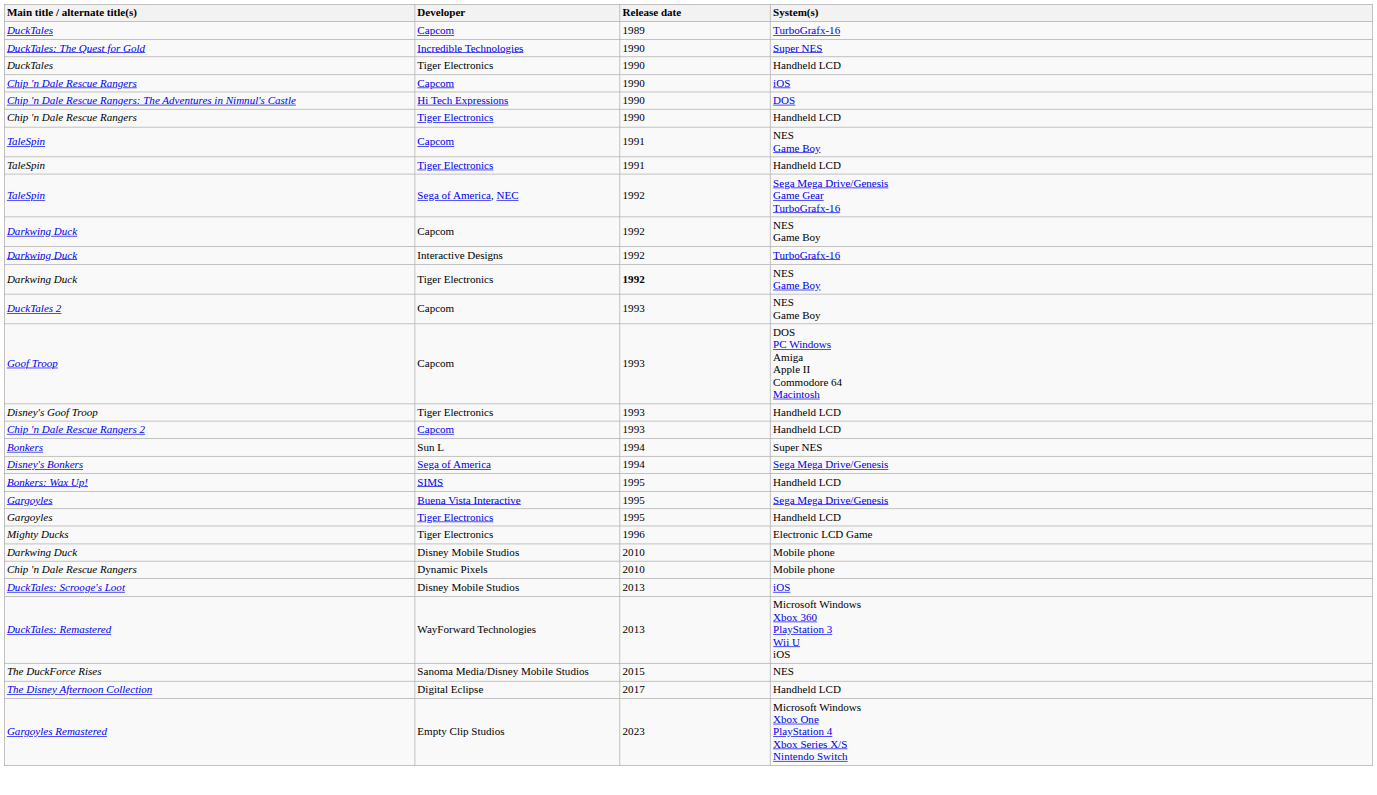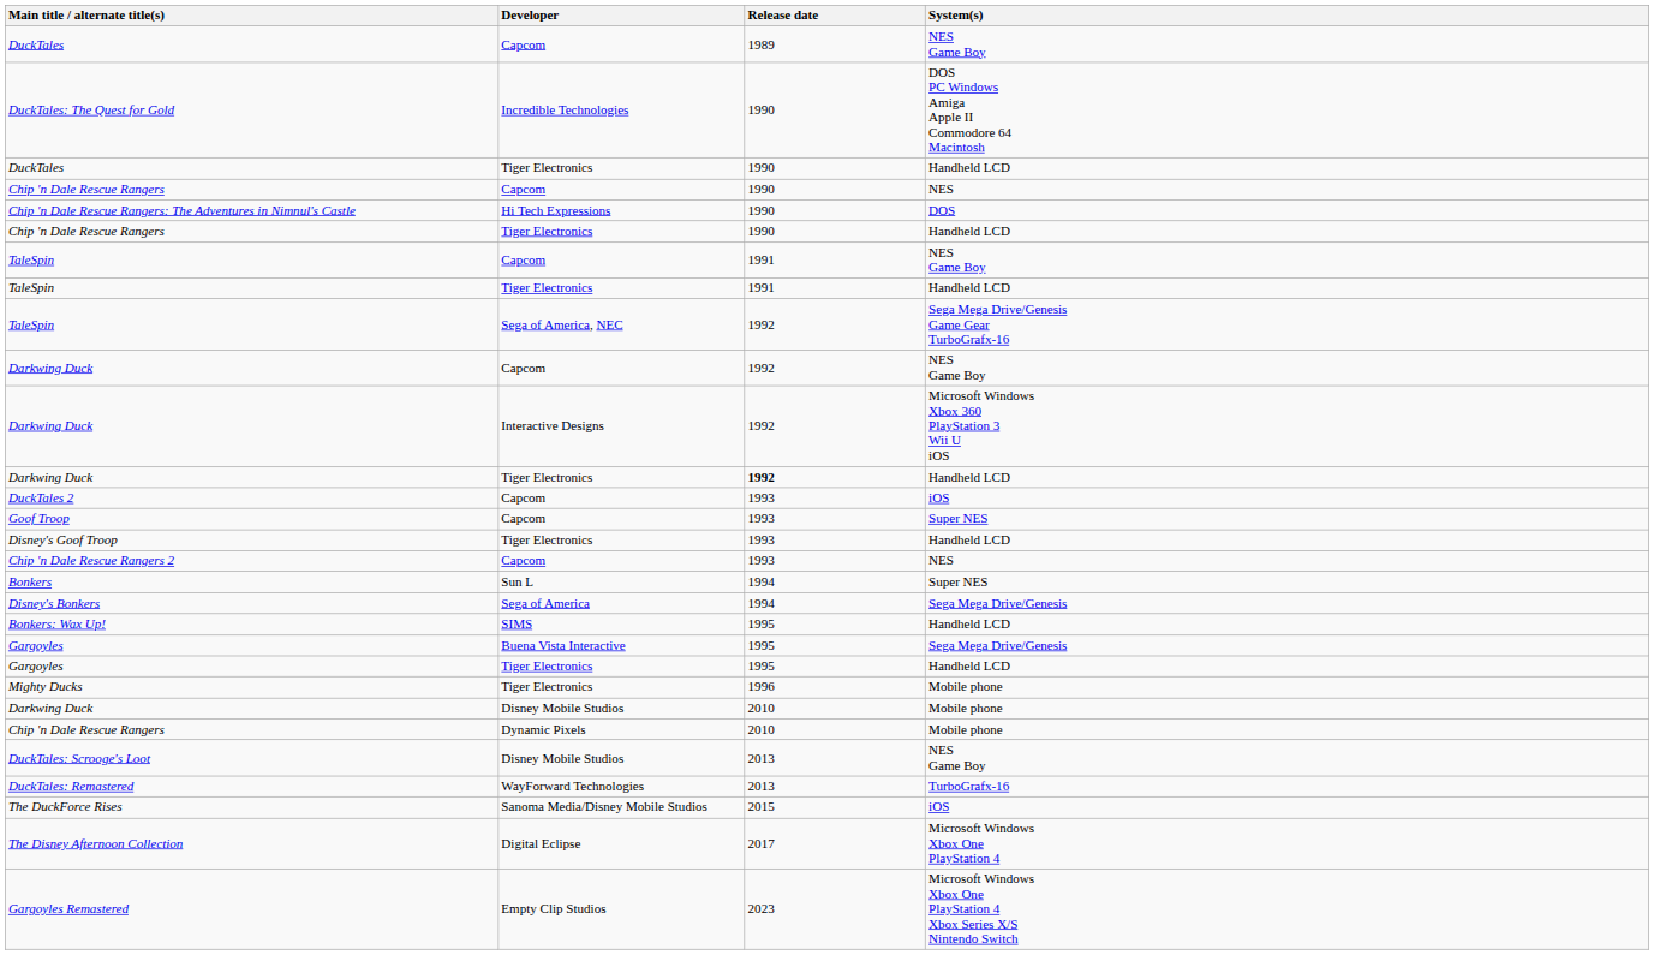 <table class="wikitable sortable" style="width: 100%;">
 <tr>
 <th style="width:30%; text-align:left;">Main title / alternate title(s)</th>
 <th style="width:15%; text-align:left;">Developer</th>
 <th style="width:11%; text-align:left;">Release date</th>
 <th style="width:44%; text-align:left;">System(s)</th>
 </tr>
 <tr>
 <td><em><a href='#'>DuckTales</a></em></td>
 <td><a href='#'>Capcom</a></td>
 <td>1989</td>
-<td><a href='#'>TurboGrafx-16</a></td>
+<td><a href='#'>NES</a><br><a href='#'>Game Boy</a></td>
 </tr>
 <tr>
 <td><em><a href='#'>DuckTales: The Quest for Gold</a></em></td>
 <td><a href='#'>Incredible Technologies</a></td>
 <td>1990</td>
-<td><a href='#'>Super NES</a></td>
+<td>DOS<br><a href='#'>PC Windows</a><br>Amiga<br>Apple II<br>Commodore 64<br><a href='#'>Macintosh</a></td>
 </tr>
 <tr>
 <td><em>DuckTales</em></td>
 <td>Tiger Electronics</td>
 <td>1990</td>
 <td>Handheld LCD</td>
 </tr>
 <tr>
 <td><em><a href='#'>Chip 'n Dale Rescue Rangers</a></em></td>
 <td><a href='#'>Capcom</a></td>
 <td>1990</td>
-<td><a href='#'>iOS</a></td>
+<td>NES</td>
 </tr>
 <tr>
 <td><em><a href='#'>Chip 'n Dale Rescue Rangers: The Adventures in Nimnul's Castle</a></em></td>
 <td><a href='#'>Hi Tech Expressions</a></td>
 <td>1990</td>
 <td><a href='#'>DOS</a></td>
 </tr>
 <tr>
 <td><em>Chip 'n Dale Rescue Rangers</em></td>
 <td><a href='#'>Tiger Electronics</a></td>
 <td>1990</td>
 <td>Handheld LCD</td>
 </tr>
 <tr>
 <td><em><a href='#'>TaleSpin</a></em></td>
 <td><a href='#'>Capcom</a></td>
 <td>1991</td>
 <td>NES<br><a href='#'>Game Boy</a></td>
 </tr>
 <tr>
 <td><em>TaleSpin</em></td>
 <td><a href='#'>Tiger Electronics</a></td>
 <td>1991</td>
 <td>Handheld LCD</td>
 </tr>
 <tr>
 <td><em><a href='#'>TaleSpin</a></em></td>
 <td><a href='#'>Sega of America</a>, <a href='#'>NEC</a></td>
 <td>1992</td>
 <td><a href='#'>Sega Mega Drive/Genesis</a><br><a href='#'>Game Gear</a><br><a href='#'>TurboGrafx-16</a></td>
 </tr>
 <tr>
 <td><em><a href='#'>Darkwing Duck</a></em></td>
 <td>Capcom</td>
 <td>1992</td>
 <td>NES<br>Game Boy</td>
 </tr>
 <tr>
 <td><em><a href='#'>Darkwing Duck</a></em></td>
 <td>Interactive Designs</td>
 <td>1992</td>
-<td><a href='#'>TurboGrafx-16</a></td>
+<td>Microsoft Windows<br><a href='#'>Xbox 360</a><br><a href='#'>PlayStation 3</a><br><a href='#'>Wii U</a><br>iOS</td>
 </tr>
 <tr>
 <td><em>Darkwing Duck</em></td>
 <td>Tiger Electronics</td>
 <td><strong>1992</strong></td>
-<td>NES<br><a href='#'>Game Boy</a></td>
+<td>Handheld LCD</td>
 </tr>
 <tr>
 <td><em><a href='#'>DuckTales 2</a></em></td>
 <td>Capcom</td>
 <td>1993</td>
-<td>NES<br>Game Boy</td>
+<td><a href='#'>iOS</a></td>
 </tr>
 <tr>
 <td><em><a href='#'>Goof Troop</a></em></td>
 <td>Capcom</td>
 <td>1993</td>
-<td>DOS<br><a href='#'>PC Windows</a><br>Amiga<br>Apple II<br>Commodore 64<br><a href='#'>Macintosh</a></td>
+<td><a href='#'>Super NES</a></td>
 </tr>
 <tr>
 <td><em>Disney's Goof Troop</em></td>
 <td>Tiger Electronics</td>
 <td>1993</td>
 <td>Handheld LCD</td>
 </tr>
 <tr>
 <td><em><a href='#'>Chip 'n Dale Rescue Rangers 2</a></em></td>
 <td><a href='#'>Capcom</a></td>
 <td>1993</td>
-<td>Handheld LCD</td>
+<td>NES</td>
 </tr>
 <tr>
 <td><em><a href='#'>Bonkers</a></em></td>
 <td>Sun L</td>
 <td>1994</td>
 <td>Super NES</td>
 </tr>
 <tr>
 <td><em><a href='#'>Disney's Bonkers</a></em></td>
 <td><a href='#'>Sega of America</a></td>
 <td>1994</td>
 <td><a href='#'>Sega Mega Drive/Genesis</a></td>
 </tr>
 <tr>
 <td><em><a href='#'>Bonkers: Wax Up!</a></em></td>
 <td><a href='#'>SIMS</a></td>
 <td>1995</td>
 <td>Handheld LCD</td>
 </tr>
 <tr>
 <td><em><a href='#'>Gargoyles</a></em></td>
 <td><a href='#'>Buena Vista Interactive</a></td>
 <td>1995</td>
 <td><a href='#'>Sega Mega Drive/Genesis</a></td>
 </tr>
 <tr>
 <td><em>Gargoyles</em></td>
 <td><a href='#'>Tiger Electronics</a></td>
 <td>1995</td>
 <td>Handheld LCD</td>
 </tr>
 <tr>
 <td><em>Mighty Ducks</em></td>
 <td>Tiger Electronics</td>
 <td>1996</td>
-<td>Electronic LCD Game</td>
+<td>Mobile phone</td>
 </tr>
 <tr>
 <td><em>Darkwing Duck</em></td>
 <td>Disney Mobile Studios</td>
 <td>2010</td>
 <td>Mobile phone</td>
 </tr>
 <tr>
 <td><em>Chip 'n Dale Rescue Rangers</em></td>
 <td>Dynamic Pixels</td>
 <td>2010</td>
 <td>Mobile phone</td>
 </tr>
 <tr>
 <td><em><a href='#'>DuckTales: Scrooge's Loot</a></em></td>
 <td>Disney Mobile Studios</td>
 <td>2013</td>
-<td><a href='#'>iOS</a></td>
+<td>NES<br>Game Boy</td>
 </tr>
 <tr>
 <td><em><a href='#'>DuckTales: Remastered</a></em></td>
 <td>WayForward Technologies</td>
 <td>2013</td>
-<td>Microsoft Windows<br><a href='#'>Xbox 360</a><br><a href='#'>PlayStation 3</a><br><a href='#'>Wii U</a><br>iOS</td>
+<td><a href='#'>TurboGrafx-16</a></td>
 </tr>
 <tr>
 <td><em>The DuckForce Rises</em></td>
 <td>Sanoma Media/Disney Mobile Studios</td>
 <td>2015</td>
-<td>NES</td>
+<td><a href='#'>iOS</a></td>
 </tr>
 <tr>
 <td><em><a href='#'>The Disney Afternoon Collection</a></em></td>
 <td>Digital Eclipse</td>
 <td>2017</td>
-<td>Handheld LCD</td>
+<td>Microsoft Windows<br><a href='#'>Xbox One</a><br><a href='#'>PlayStation 4</a></td>
 </tr>
 <tr>
 <td><em><a href='#'>Gargoyles Remastered</a></em></td>
 <td>Empty Clip Studios</td>
 <td>2023</td>
 <td>Microsoft Windows<br><a href='#'>Xbox One</a><br><a href='#'>PlayStation 4</a><br><a href='#'>Xbox Series X/S</a><br><a href='#'>Nintendo Switch</a></td>
 </tr>
 </table>
